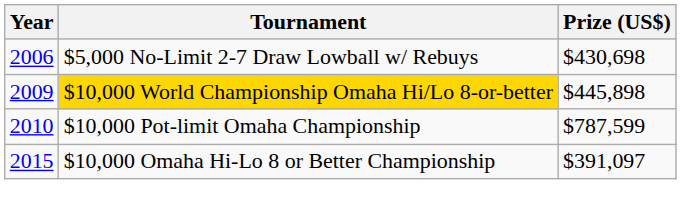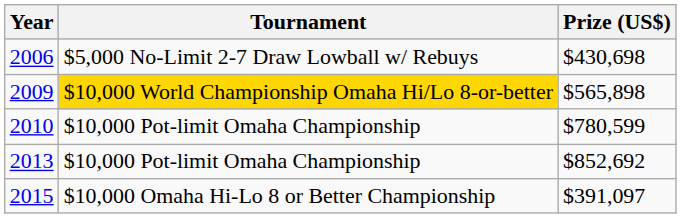 <table class="wikitable">
 <tr>
 <th>Year</th>
 <th>Tournament</th>
 <th>Prize (US$)</th>
 </tr>
 <tr>
 <td><a href='#'>2006</a></td>
 <td>$5,000 No-Limit 2-7 Draw Lowball w/ Rebuys</td>
 <td>$430,698</td>
 </tr>
 <tr>
 <td><a href='#'>2009</a></td>
 <td style="background: gold;">$10,000 World Championship Omaha Hi/Lo 8-or-better</td>
-<td>$445,898</td>
+<td>$565,898</td>
 </tr>
 <tr>
 <td><a href='#'>2010</a></td>
 <td>$10,000 Pot-limit Omaha Championship</td>
-<td>$787,599</td>
+<td>$780,599</td>
+</tr>
+<tr>
+<td><a href='#'>2013</a></td>
+<td>$10,000 Pot-limit Omaha Championship</td>
+<td>$852,692</td>
 </tr>
 <tr>
 <td><a href='#'>2015</a></td>
 <td>$10,000 Omaha Hi-Lo 8 or Better Championship</td>
 <td>$391,097</td>
 </tr>
 </table>
